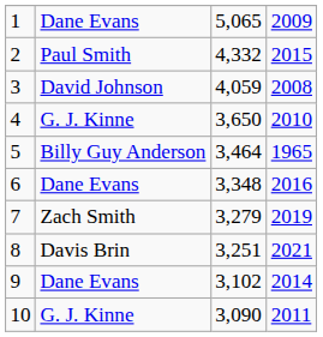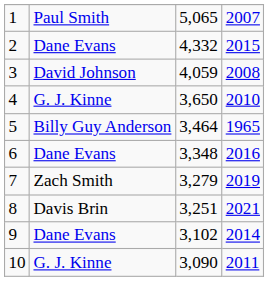 <table class="wikitable">
 <tr>
 </tr>
 <tr>
 <td>1</td>
-<td><a href='#'>Dane Evans</a></td>
+<td><a href='#'>Paul Smith</a></td>
 <td>5,065</td>
-<td><a href='#'>2009</a></td>
+<td><a href='#'>2007</a></td>
 </tr>
 <tr>
 <td>2</td>
-<td><a href='#'>Paul Smith</a></td>
+<td><a href='#'>Dane Evans</a></td>
 <td>4,332</td>
 <td><a href='#'>2015</a></td>
 </tr>
 <tr>
 <td>3</td>
 <td><a href='#'>David Johnson</a></td>
 <td>4,059</td>
 <td><a href='#'>2008</a></td>
 </tr>
 <tr>
 <td>4</td>
 <td><a href='#'>G. J. Kinne</a></td>
 <td>3,650</td>
 <td><a href='#'>2010</a></td>
 </tr>
 <tr>
 <td>5</td>
 <td><a href='#'>Billy Guy Anderson</a></td>
 <td>3,464</td>
 <td><a href='#'>1965</a></td>
 </tr>
 <tr>
 <td>6</td>
 <td><a href='#'>Dane Evans</a></td>
 <td>3,348</td>
 <td><a href='#'>2016</a></td>
 </tr>
 <tr>
 <td>7</td>
 <td>Zach Smith</td>
 <td>3,279</td>
 <td><a href='#'>2019</a></td>
 </tr>
 <tr>
 <td>8</td>
 <td>Davis Brin</td>
 <td>3,251</td>
 <td><a href='#'>2021</a></td>
 </tr>
 <tr>
 <td>9</td>
 <td><a href='#'>Dane Evans</a></td>
 <td>3,102</td>
 <td><a href='#'>2014</a></td>
 </tr>
 <tr>
 <td>10</td>
 <td><a href='#'>G. J. Kinne</a></td>
 <td>3,090</td>
 <td><a href='#'>2011</a></td>
 </tr>
 </table>
